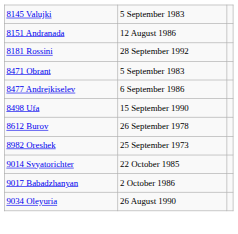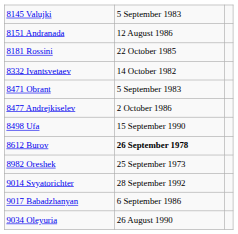 <table class="wikitable" style="font-size: 89%; float: left; width: 26em; margin-right: 1em; line-height: 1.65em; !important; height: 324px;">
 <tr>
 <td><a href='#'>8145 Valujki</a></td>
 <td>5 September 1983</td>
 <td></td>
 </tr>
 <tr>
 <td><a href='#'>8151 Andranada</a></td>
 <td>12 August 1986</td>
 <td></td>
 </tr>
 <tr>
 <td><a href='#'>8181 Rossini</a></td>
-<td>28 September 1992</td>
+<td>22 October 1985</td>
 <td></td>
+</tr>
+<tr>
+<td><a href='#'>8332 Ivantsvetaev</a></td>
+<td>14 October 1982</td>
+<td> </td>
 </tr>
 <tr>
 <td><a href='#'>8471 Obrant</a></td>
 <td>5 September 1983</td>
 <td></td>
 </tr>
 <tr>
 <td><a href='#'>8477 Andrejkiselev</a></td>
-<td>6 September 1986</td>
+<td>2 October 1986</td>
 <td></td>
 </tr>
 <tr>
 <td><a href='#'>8498 Ufa</a></td>
 <td>15 September 1990</td>
 <td></td>
 </tr>
 <tr>
 <td><a href='#'>8612 Burov</a></td>
-<td>26 September 1978</td>
+<td><strong>26 September 1978</strong></td>
 <td></td>
 </tr>
 <tr>
 <td><a href='#'>8982 Oreshek</a></td>
 <td>25 September 1973</td>
 <td></td>
 </tr>
 <tr>
 <td><a href='#'>9014 Svyatorichter</a></td>
-<td>22 October 1985</td>
+<td>28 September 1992</td>
 <td></td>
 </tr>
 <tr>
 <td><a href='#'>9017 Babadzhanyan</a></td>
-<td>2 October 1986</td>
+<td>6 September 1986</td>
 <td></td>
 </tr>
 <tr>
 <td><a href='#'>9034 Oleyuria</a></td>
 <td>26 August 1990</td>
 <td></td>
 </tr>
 </table>
